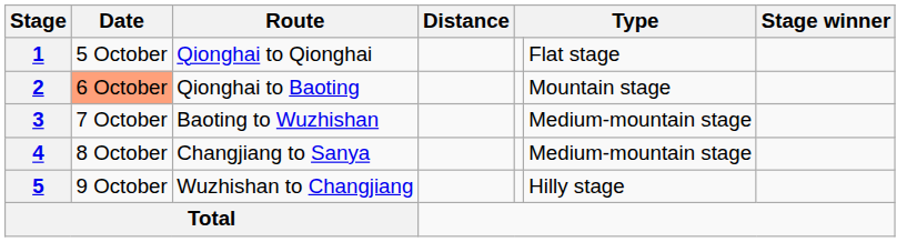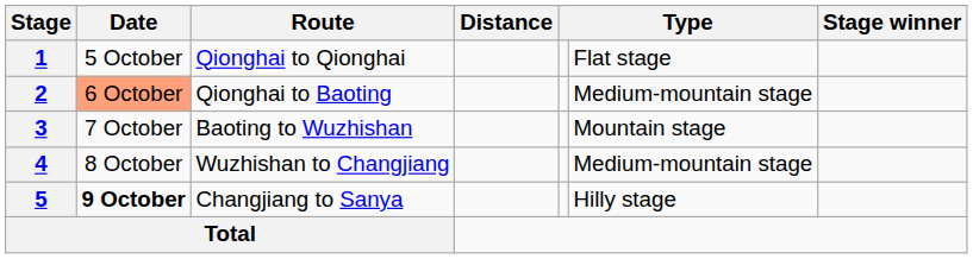 <table class="wikitable">
 <tr>
 <th scope="col">Stage</th>
 <th scope="col">Date</th>
 <th scope="col">Route</th>
 <th scope="col">Distance</th>
 <th scope="col" colspan="2">Type</th>
 <th scope="col">Stage winner</th>
 </tr>
 <tr>
 <th scope="row" style="text-align:center;"><a href='#'>1</a></th>
 <td style="text-align:center;">5 October</td>
 <td><a href='#'>Qionghai</a> to Qionghai</td>
 <td style="text-align:center;"></td>
 <td></td>
 <td>Flat stage</td>
 <td></td>
 </tr>
 <tr>
 <th scope="row" style="text-align:center;"><a href='#'>2</a></th>
 <td style="background: lightsalmon; text-align:center;">6 October</td>
 <td>Qionghai to <a href='#'>Baoting</a></td>
 <td style="text-align:center;"></td>
 <td></td>
-<td>Mountain stage</td>
+<td>Medium-mountain stage</td>
 <td></td>
 </tr>
 <tr>
 <th scope="row" style="text-align:center;"><a href='#'>3</a></th>
 <td style="text-align:center;">7 October</td>
 <td>Baoting to <a href='#'>Wuzhishan</a></td>
 <td style="text-align:center;"></td>
 <td></td>
-<td>Medium-mountain stage</td>
+<td>Mountain stage</td>
 <td></td>
 </tr>
 <tr>
 <th scope="row" style="text-align:center;"><a href='#'>4</a></th>
 <td style="text-align:center;">8 October</td>
-<td>Changjiang to <a href='#'>Sanya</a></td>
+<td>Wuzhishan to <a href='#'>Changjiang</a></td>
 <td style="text-align:center;"></td>
 <td></td>
 <td>Medium-mountain stage</td>
 <td></td>
 </tr>
 <tr>
 <th scope="row" style="text-align:center;"><a href='#'>5</a></th>
-<td style="text-align:center;">9 October</td>
-<td>Wuzhishan to <a href='#'>Changjiang</a></td>
+<td style="text-align:center;"><strong>9 October</strong></td>
+<td>Changjiang to <a href='#'>Sanya</a></td>
 <td style="text-align:center;"></td>
 <td></td>
 <td>Hilly stage</td>
 <td></td>
 </tr>
 <tr>
 <th colspan="3">Total</th>
 <td colspan="4" align="center"></td>
 </tr>
 </table>
